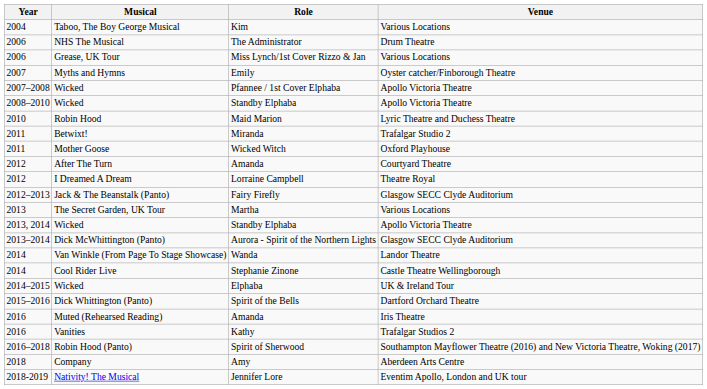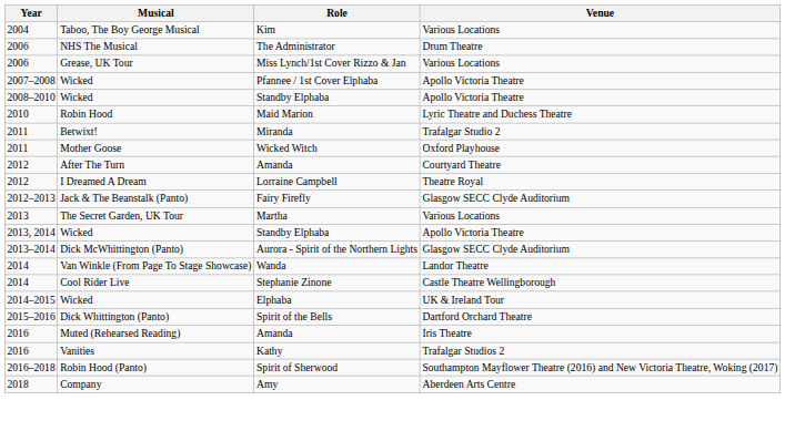 <table class="wikitable">
 <tr>
 <th>Year</th>
 <th>Musical</th>
 <th>Role</th>
 <th>Venue</th>
 </tr>
 <tr>
 <td>2004</td>
 <td>Taboo, The Boy George Musical</td>
 <td>Kim</td>
 <td>Various Locations</td>
 </tr>
 <tr>
 <td>2006</td>
 <td>NHS The Musical</td>
 <td>The Administrator</td>
 <td>Drum Theatre</td>
 </tr>
 <tr>
 <td>2006</td>
 <td>Grease, UK Tour</td>
 <td>Miss Lynch/1st Cover Rizzo & Jan</td>
 <td>Various Locations</td>
-</tr>
-<tr>
-<td>2007</td>
-<td>Myths and Hymns</td>
-<td>Emily</td>
-<td>Oyster catcher/Finborough Theatre</td>
 </tr>
 <tr>
 <td>2007–2008</td>
 <td>Wicked</td>
 <td>Pfannee / 1st Cover Elphaba</td>
 <td>Apollo Victoria Theatre</td>
 </tr>
 <tr>
 <td>2008–2010</td>
 <td>Wicked</td>
 <td>Standby Elphaba</td>
 <td>Apollo Victoria Theatre</td>
 </tr>
 <tr>
 <td>2010</td>
 <td>Robin Hood</td>
 <td>Maid Marion</td>
 <td>Lyric Theatre and Duchess Theatre</td>
 </tr>
 <tr>
 <td>2011</td>
 <td>Betwixt!</td>
 <td>Miranda</td>
 <td>Trafalgar Studio 2</td>
 </tr>
 <tr>
 <td>2011</td>
 <td>Mother Goose</td>
 <td>Wicked Witch</td>
 <td>Oxford Playhouse</td>
 </tr>
 <tr>
 <td>2012</td>
 <td>After The Turn</td>
 <td>Amanda</td>
 <td>Courtyard Theatre</td>
 </tr>
 <tr>
 <td>2012</td>
 <td>I Dreamed A Dream</td>
 <td>Lorraine Campbell</td>
 <td>Theatre Royal</td>
 </tr>
 <tr>
 <td>2012–2013</td>
 <td>Jack & The Beanstalk (Panto)</td>
 <td>Fairy Firefly</td>
 <td>Glasgow SECC Clyde Auditorium</td>
 </tr>
 <tr>
 <td>2013</td>
 <td>The Secret Garden, UK Tour</td>
 <td>Martha</td>
 <td>Various Locations</td>
 </tr>
 <tr>
 <td>2013, 2014</td>
 <td>Wicked</td>
 <td>Standby Elphaba</td>
 <td>Apollo Victoria Theatre</td>
 </tr>
 <tr>
 <td>2013–2014</td>
 <td>Dick McWhittington (Panto)</td>
 <td>Aurora - Spirit of the Northern Lights</td>
 <td>Glasgow SECC Clyde Auditorium</td>
 </tr>
 <tr>
 <td>2014</td>
 <td>Van Winkle (From Page To Stage Showcase)</td>
 <td>Wanda</td>
 <td>Landor Theatre</td>
 </tr>
 <tr>
 <td>2014</td>
 <td>Cool Rider Live</td>
 <td>Stephanie Zinone</td>
 <td>Castle Theatre Wellingborough</td>
 </tr>
 <tr>
 <td>2014–2015</td>
 <td>Wicked</td>
 <td>Elphaba</td>
 <td>UK & Ireland Tour</td>
 </tr>
 <tr>
 <td>2015–2016</td>
 <td>Dick Whittington (Panto)</td>
 <td>Spirit of the Bells</td>
 <td>Dartford Orchard Theatre</td>
 </tr>
 <tr>
 <td>2016</td>
 <td>Muted (Rehearsed Reading)</td>
 <td>Amanda</td>
 <td>Iris Theatre</td>
 </tr>
 <tr>
 <td>2016</td>
 <td>Vanities</td>
 <td>Kathy</td>
 <td>Trafalgar Studios 2</td>
 </tr>
 <tr>
 <td>2016–2018</td>
 <td>Robin Hood (Panto)</td>
 <td>Spirit of Sherwood</td>
 <td>Southampton Mayflower Theatre (2016) and New Victoria Theatre, Woking (2017)</td>
 </tr>
 <tr>
 <td>2018</td>
 <td>Company</td>
 <td>Amy</td>
 <td>Aberdeen Arts Centre</td>
 </tr>
-<tr>
-<td>2018-2019</td>
-<td><a href='#'>Nativity! The Musical</a></td>
-<td>Jennifer Lore</td>
-<td>Eventim Apollo, London and UK tour</td>
-</tr>
 </table>
